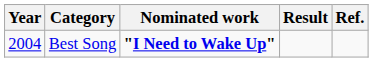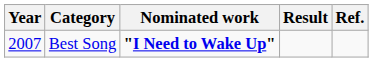 <table class="wikitable">
 <tr>
 <th>Year</th>
 <th>Category</th>
 <th>Nominated work</th>
 <th>Result</th>
 <th>Ref.</th>
 </tr>
 <tr>
-<td><a href='#'>2004</a></td>
+<td><a href='#'>2007</a></td>
 <td><a href='#'>Best Song</a></td>
 <td><strong>"<a href='#'>I Need to Wake Up</a>" </strong></td>
 <td></td>
 <td align="center"></td>
 </tr>
 </table>
